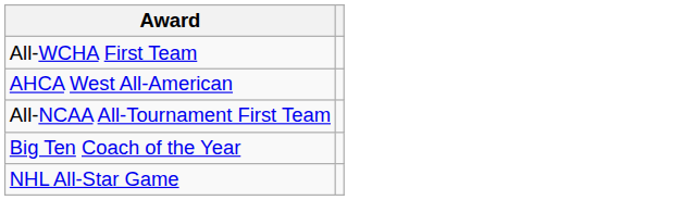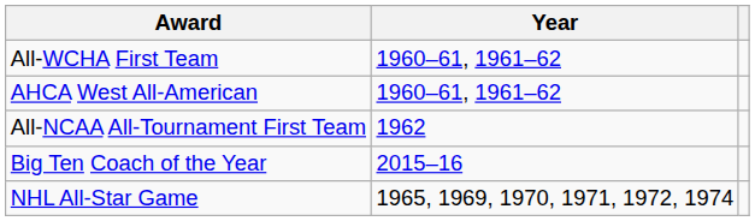 <table class="wikitable">
 <tr>
 <th>Award</th>
+<th>Year</th>
 <th></th>
 </tr>
 <tr>
 <td>All-<a href='#'>WCHA</a> <a href='#'>First Team</a></td>
+<td><a href='#'>1960–61</a>, <a href='#'>1961–62</a></td>
 <td></td>
 </tr>
 <tr>
 <td><a href='#'>AHCA</a> <a href='#'>West All-American</a></td>
+<td><a href='#'>1960–61</a>, <a href='#'>1961–62</a></td>
 <td></td>
 </tr>
 <tr>
 <td>All-<a href='#'>NCAA</a> <a href='#'>All-Tournament First Team</a></td>
+<td><a href='#'>1962</a></td>
 <td></td>
 </tr>
 <tr>
 <td><a href='#'>Big Ten</a> <a href='#'>Coach of the Year</a></td>
+<td><a href='#'>2015–16</a></td>
 <td></td>
 </tr>
 <tr>
 <td><a href='#'>NHL All-Star Game</a></td>
+<td>1965, 1969, 1970, 1971, 1972, 1974</td>
 <td></td>
 </tr>
 </table>
